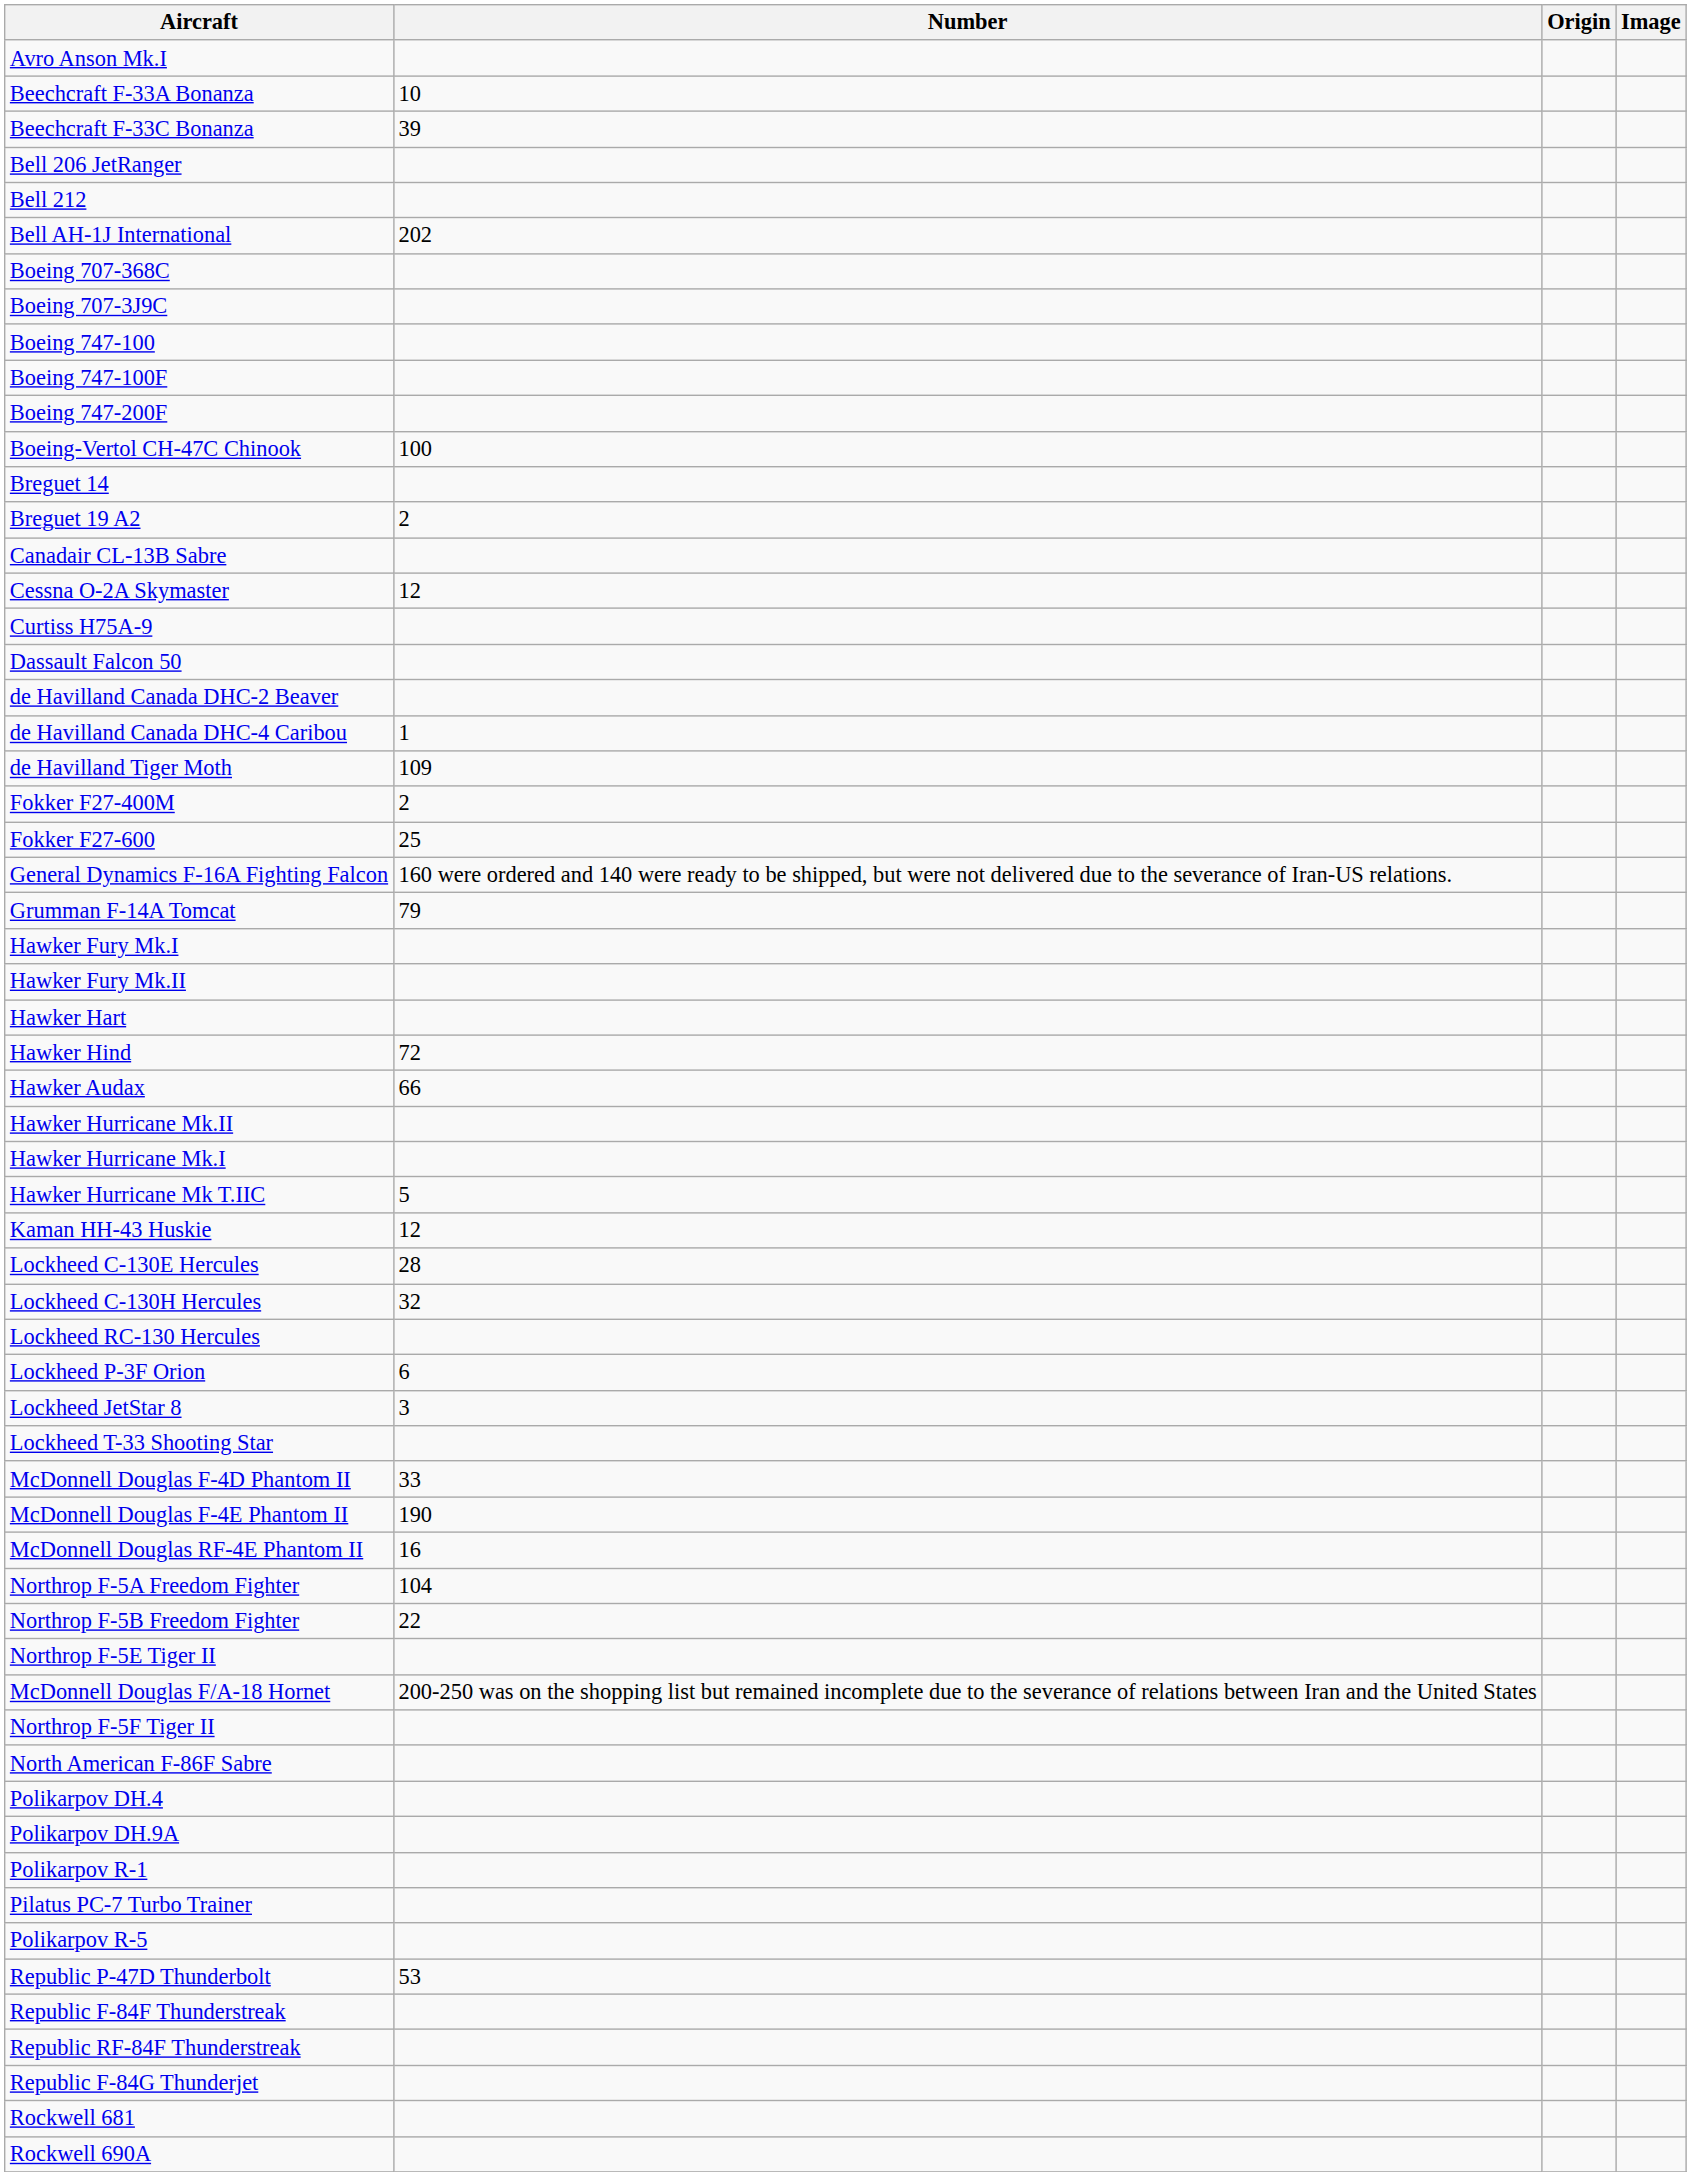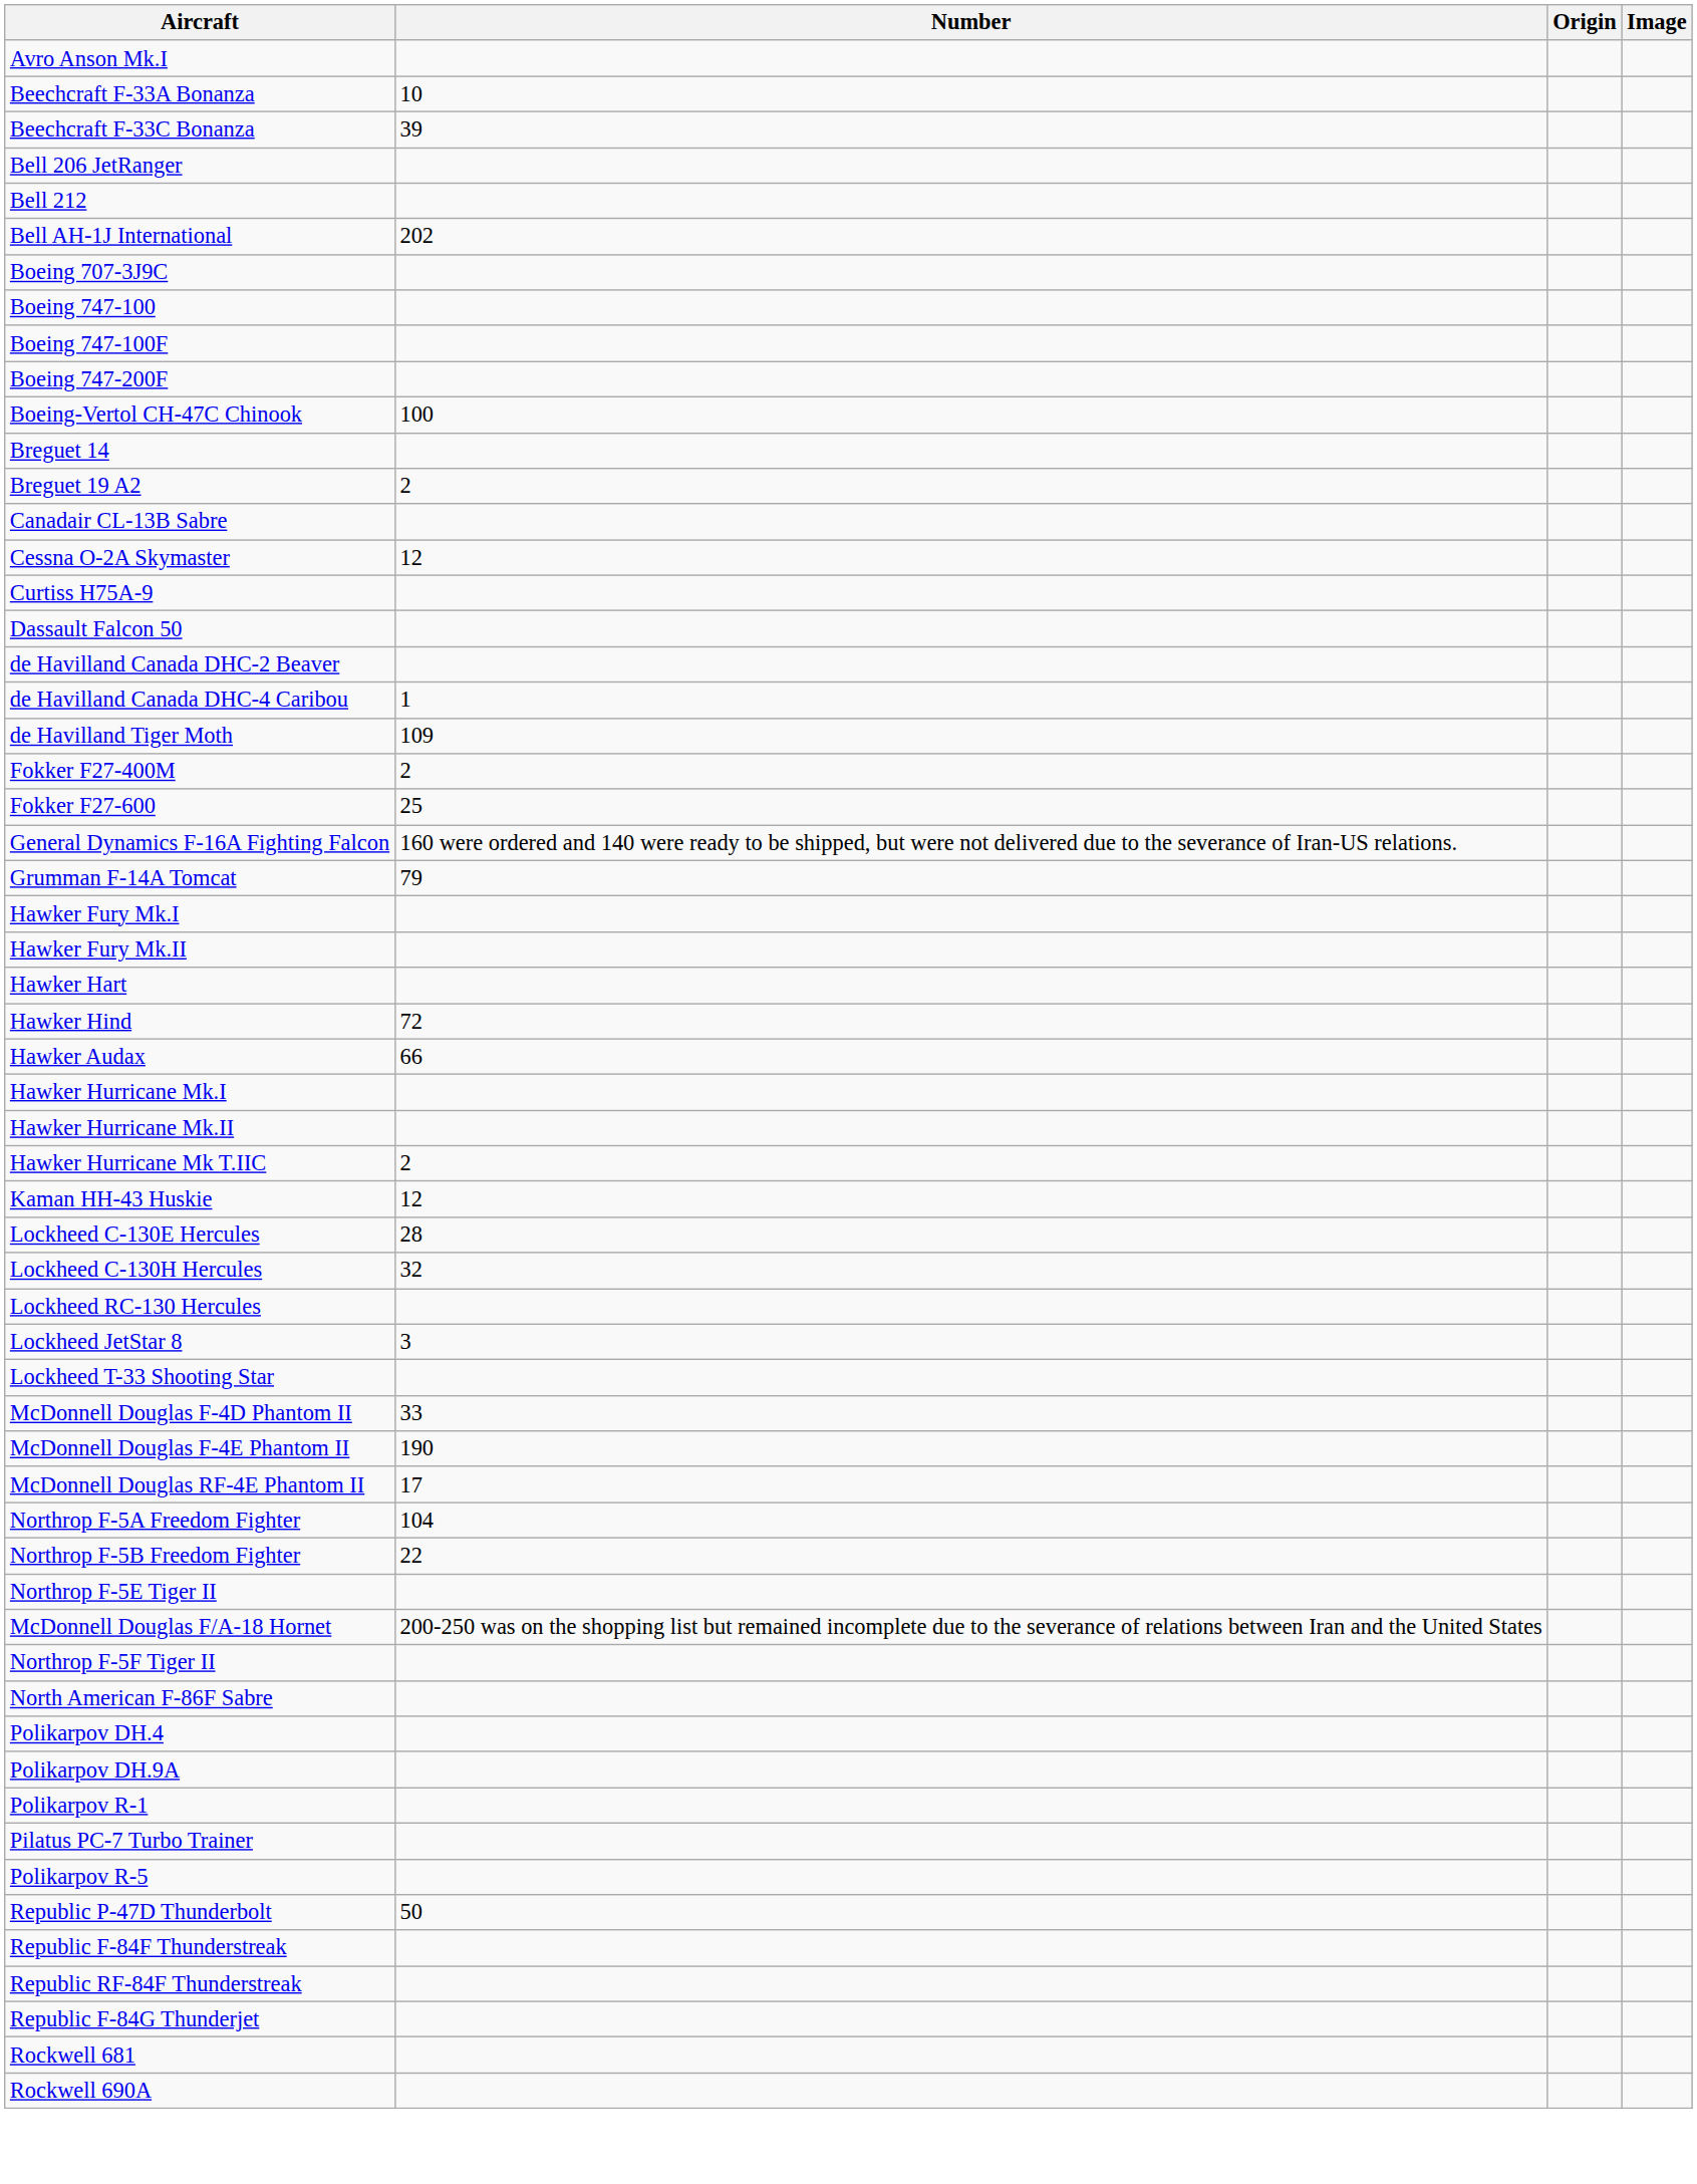 <table class="wikitable">
 <tr>
 <th>Aircraft</th>
 <th>Number</th>
 <th>Origin</th>
 <th>Image</th>
 </tr>
 <tr>
 <td><a href='#'>Avro Anson Mk.I</a></td>
 <td></td>
 <td></td>
 <td></td>
 </tr>
 <tr>
 <td><a href='#'>Beechcraft F-33A Bonanza</a></td>
 <td>10</td>
 <td></td>
 <td></td>
 </tr>
 <tr>
 <td><a href='#'>Beechcraft F-33C Bonanza</a></td>
 <td>39</td>
 <td></td>
 <td></td>
 </tr>
 <tr>
 <td><a href='#'>Bell 206 JetRanger</a></td>
 <td></td>
 <td></td>
 <td></td>
 </tr>
 <tr>
 <td><a href='#'>Bell 212</a></td>
 <td></td>
 <td></td>
 <td></td>
 </tr>
 <tr>
 <td><a href='#'>Bell AH-1J International</a></td>
 <td>202</td>
-<td></td>
-<td></td>
-</tr>
-<tr>
-<td><a href='#'>Boeing 707-368C</a></td>
-<td></td>
 <td></td>
 <td></td>
 </tr>
 <tr>
 <td><a href='#'>Boeing 707-3J9C</a></td>
 <td></td>
 <td></td>
 <td></td>
 </tr>
 <tr>
 <td><a href='#'>Boeing 747-100</a></td>
 <td></td>
 <td></td>
 <td></td>
 </tr>
 <tr>
 <td><a href='#'>Boeing 747-100F</a></td>
 <td></td>
 <td></td>
 <td></td>
 </tr>
 <tr>
 <td><a href='#'>Boeing 747-200F</a></td>
 <td></td>
 <td></td>
 <td></td>
 </tr>
 <tr>
 <td><a href='#'>Boeing-Vertol CH-47C Chinook</a></td>
 <td>100</td>
 <td></td>
 <td></td>
 </tr>
 <tr>
 <td><a href='#'>Breguet 14</a></td>
 <td></td>
 <td></td>
 <td></td>
 </tr>
 <tr>
 <td><a href='#'>Breguet 19 A2</a></td>
 <td>2</td>
 <td></td>
 <td></td>
 </tr>
 <tr>
 <td><a href='#'>Canadair CL-13B Sabre</a></td>
 <td></td>
 <td></td>
 <td></td>
 </tr>
 <tr>
 <td><a href='#'>Cessna O-2A Skymaster</a></td>
 <td>12</td>
 <td></td>
 <td></td>
 </tr>
 <tr>
 <td><a href='#'>Curtiss H75A-9</a></td>
 <td></td>
 <td></td>
 <td></td>
 </tr>
 <tr>
 <td><a href='#'>Dassault Falcon 50</a></td>
 <td></td>
 <td></td>
 <td></td>
 </tr>
 <tr>
 <td><a href='#'>de Havilland Canada DHC-2 Beaver</a></td>
 <td></td>
 <td></td>
 <td></td>
 </tr>
 <tr>
 <td><a href='#'>de Havilland Canada DHC-4 Caribou</a></td>
 <td>1</td>
 <td></td>
 <td></td>
 </tr>
 <tr>
 <td><a href='#'>de Havilland Tiger Moth</a></td>
 <td>109</td>
 <td></td>
 <td></td>
 </tr>
 <tr>
 <td><a href='#'>Fokker F27-400M</a></td>
 <td>2</td>
 <td></td>
 <td></td>
 </tr>
 <tr>
 <td><a href='#'>Fokker F27-600</a></td>
 <td>25</td>
 <td></td>
 <td></td>
 </tr>
 <tr>
 <td><a href='#'>General Dynamics F-16A Fighting Falcon</a></td>
 <td>160 were ordered and 140 were ready to be shipped, but were not delivered due to the severance of Iran-US relations.</td>
 <td></td>
 <td></td>
 </tr>
 <tr>
 <td><a href='#'>Grumman F-14A Tomcat</a></td>
 <td>79</td>
 <td></td>
 <td></td>
 </tr>
 <tr>
 <td><a href='#'>Hawker Fury Mk.I</a></td>
 <td></td>
 <td></td>
 <td></td>
 </tr>
 <tr>
 <td><a href='#'>Hawker Fury Mk.II</a></td>
 <td></td>
 <td></td>
 <td></td>
 </tr>
 <tr>
 <td><a href='#'>Hawker Hart</a></td>
 <td></td>
 <td></td>
 <td></td>
 </tr>
 <tr>
 <td><a href='#'>Hawker Hind</a></td>
 <td>72</td>
 <td></td>
 <td></td>
 </tr>
 <tr>
 <td><a href='#'>Hawker Audax</a></td>
 <td>66</td>
 <td></td>
 <td></td>
 </tr>
 <tr>
+<td><a href='#'>Hawker Hurricane Mk.I</a></td>
+<td></td>
+<td></td>
+<td></td>
+</tr>
+<tr>
 <td><a href='#'>Hawker Hurricane Mk.II</a></td>
 <td></td>
 <td></td>
 <td></td>
 </tr>
 <tr>
-<td><a href='#'>Hawker Hurricane Mk.I</a></td>
-<td></td>
-<td></td>
-<td></td>
-</tr>
-<tr>
 <td><a href='#'>Hawker Hurricane Mk T.IIC</a></td>
-<td>5</td>
+<td>2</td>
 <td></td>
 <td></td>
 </tr>
 <tr>
 <td><a href='#'>Kaman HH-43 Huskie</a></td>
 <td>12</td>
 <td></td>
 <td></td>
 </tr>
 <tr>
 <td><a href='#'>Lockheed C-130E Hercules</a></td>
 <td>28</td>
 <td></td>
 <td></td>
 </tr>
 <tr>
 <td><a href='#'>Lockheed C-130H Hercules</a></td>
 <td>32</td>
 <td></td>
 <td></td>
 </tr>
 <tr>
 <td><a href='#'>Lockheed RC-130 Hercules</a></td>
 <td></td>
-<td></td>
-<td></td>
-</tr>
-<tr>
-<td><a href='#'>Lockheed P-3F Orion</a></td>
-<td>6</td>
 <td></td>
 <td></td>
 </tr>
 <tr>
 <td><a href='#'>Lockheed JetStar 8</a></td>
 <td>3</td>
 <td></td>
 <td></td>
 </tr>
 <tr>
 <td><a href='#'>Lockheed T-33 Shooting Star</a></td>
 <td></td>
 <td></td>
 <td></td>
 </tr>
 <tr>
 <td><a href='#'>McDonnell Douglas F-4D Phantom II</a></td>
 <td>33</td>
 <td></td>
 <td></td>
 </tr>
 <tr>
 <td><a href='#'>McDonnell Douglas F-4E Phantom II</a></td>
 <td>190</td>
 <td></td>
 <td></td>
 </tr>
 <tr>
 <td><a href='#'>McDonnell Douglas RF-4E Phantom II</a></td>
-<td>16</td>
+<td>17</td>
 <td></td>
 <td></td>
 </tr>
 <tr>
 <td><a href='#'>Northrop F-5A Freedom Fighter</a></td>
 <td>104</td>
 <td></td>
 <td></td>
 </tr>
 <tr>
 <td><a href='#'>Northrop F-5B Freedom Fighter</a></td>
 <td>22</td>
 <td></td>
 <td></td>
 </tr>
 <tr>
 <td><a href='#'>Northrop F-5E Tiger II</a></td>
 <td></td>
 <td></td>
 <td></td>
 </tr>
 <tr>
 <td><a href='#'>McDonnell Douglas F/A-18 Hornet</a></td>
 <td>200-250 was on the shopping list but remained incomplete due to the severance of relations between Iran and the United States</td>
 <td></td>
 <td></td>
 </tr>
 <tr>
 <td><a href='#'>Northrop F-5F Tiger II</a></td>
 <td></td>
 <td></td>
 <td></td>
 </tr>
 <tr>
 <td><a href='#'>North American F-86F Sabre</a></td>
 <td></td>
 <td></td>
 <td></td>
 </tr>
 <tr>
 <td><a href='#'>Polikarpov DH.4</a></td>
 <td></td>
 <td></td>
 <td></td>
 </tr>
 <tr>
 <td><a href='#'>Polikarpov DH.9A</a></td>
 <td></td>
 <td></td>
 <td></td>
 </tr>
 <tr>
 <td><a href='#'>Polikarpov R-1</a></td>
 <td></td>
 <td></td>
 <td></td>
 </tr>
 <tr>
 <td><a href='#'>Pilatus PC-7 Turbo Trainer</a></td>
 <td></td>
 <td></td>
 <td></td>
 </tr>
 <tr>
 <td><a href='#'>Polikarpov R-5</a></td>
 <td></td>
 <td></td>
 <td></td>
 </tr>
 <tr>
 <td><a href='#'>Republic P-47D Thunderbolt</a></td>
-<td>53</td>
+<td>50</td>
 <td></td>
 <td></td>
 </tr>
 <tr>
 <td><a href='#'>Republic F-84F Thunderstreak</a></td>
 <td></td>
 <td></td>
 <td></td>
 </tr>
 <tr>
 <td><a href='#'>Republic RF-84F Thunderstreak</a></td>
 <td></td>
 <td></td>
 <td></td>
 </tr>
 <tr>
 <td><a href='#'>Republic F-84G Thunderjet</a></td>
 <td></td>
 <td></td>
 <td></td>
 </tr>
 <tr>
 <td><a href='#'>Rockwell 681</a></td>
 <td></td>
 <td></td>
 <td></td>
 </tr>
 <tr>
 <td><a href='#'>Rockwell 690A</a></td>
 <td></td>
 <td></td>
 <td></td>
 </tr>
 </table>
